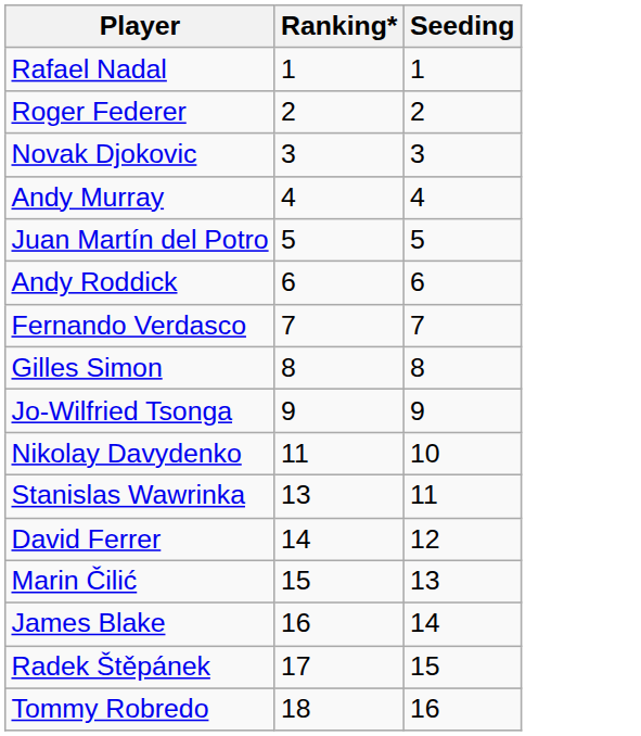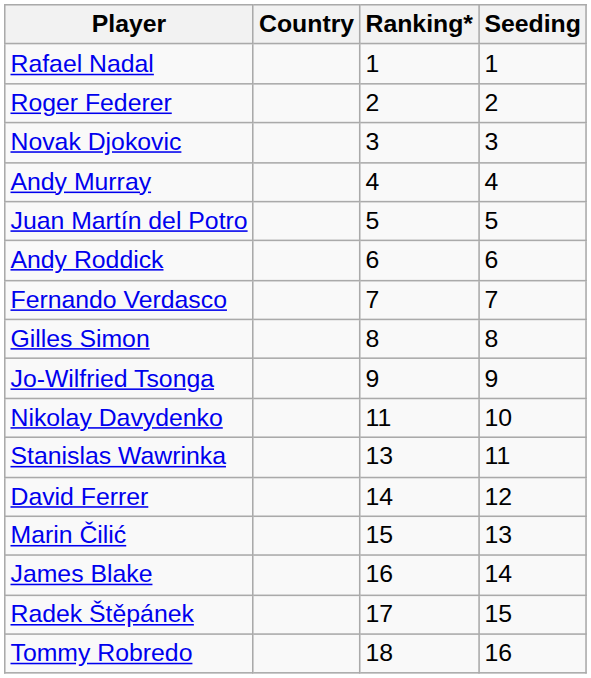 <table class="wikitable" border="1">
 <tr>
 <th>Player</th>
+<th>Country</th>
 <th>Ranking*</th>
 <th>Seeding</th>
 </tr>
 <tr>
 <td><a href='#'>Rafael Nadal</a></td>
+<td></td>
 <td>1</td>
 <td>1</td>
 </tr>
 <tr>
 <td><a href='#'>Roger Federer</a></td>
+<td></td>
 <td>2</td>
 <td>2</td>
 </tr>
 <tr>
 <td><a href='#'>Novak Djokovic</a></td>
+<td></td>
 <td>3</td>
 <td>3</td>
 </tr>
 <tr>
 <td><a href='#'>Andy Murray</a></td>
+<td></td>
 <td>4</td>
 <td>4</td>
 </tr>
 <tr>
 <td><a href='#'>Juan Martín del Potro</a></td>
+<td></td>
 <td>5</td>
 <td>5</td>
 </tr>
 <tr>
 <td><a href='#'>Andy Roddick</a></td>
+<td></td>
 <td>6</td>
 <td>6</td>
 </tr>
 <tr>
 <td><a href='#'>Fernando Verdasco</a></td>
+<td></td>
 <td>7</td>
 <td>7</td>
 </tr>
 <tr>
 <td><a href='#'>Gilles Simon</a></td>
+<td></td>
 <td>8</td>
 <td>8</td>
 </tr>
 <tr>
 <td><a href='#'>Jo-Wilfried Tsonga</a></td>
+<td></td>
 <td>9</td>
 <td>9</td>
 </tr>
 <tr>
 <td><a href='#'>Nikolay Davydenko</a></td>
+<td></td>
 <td>11</td>
 <td>10</td>
 </tr>
 <tr>
 <td><a href='#'>Stanislas Wawrinka</a></td>
+<td></td>
 <td>13</td>
 <td>11</td>
 </tr>
 <tr>
 <td><a href='#'>David Ferrer</a></td>
+<td></td>
 <td>14</td>
 <td>12</td>
 </tr>
 <tr>
 <td><a href='#'>Marin Čilić</a></td>
+<td></td>
 <td>15</td>
 <td>13</td>
 </tr>
 <tr>
 <td><a href='#'>James Blake</a></td>
+<td></td>
 <td>16</td>
 <td>14</td>
 </tr>
 <tr>
 <td><a href='#'>Radek Štěpánek</a></td>
+<td></td>
 <td>17</td>
 <td>15</td>
 </tr>
 <tr>
 <td><a href='#'>Tommy Robredo</a></td>
+<td></td>
 <td>18</td>
 <td>16</td>
 </tr>
 </table>
